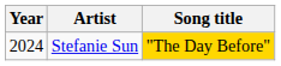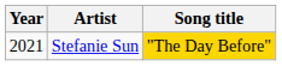 <table class="wikitable sortable">
 <tr>
 <th>Year</th>
 <th>Artist</th>
 <th>Song title</th>
 </tr>
 <tr>
-<td>2024</td>
+<td>2021</td>
 <td><a href='#'>Stefanie Sun</a></td>
 <td style="background: gold;">"The Day Before"</td>
 </tr>
 </table>
